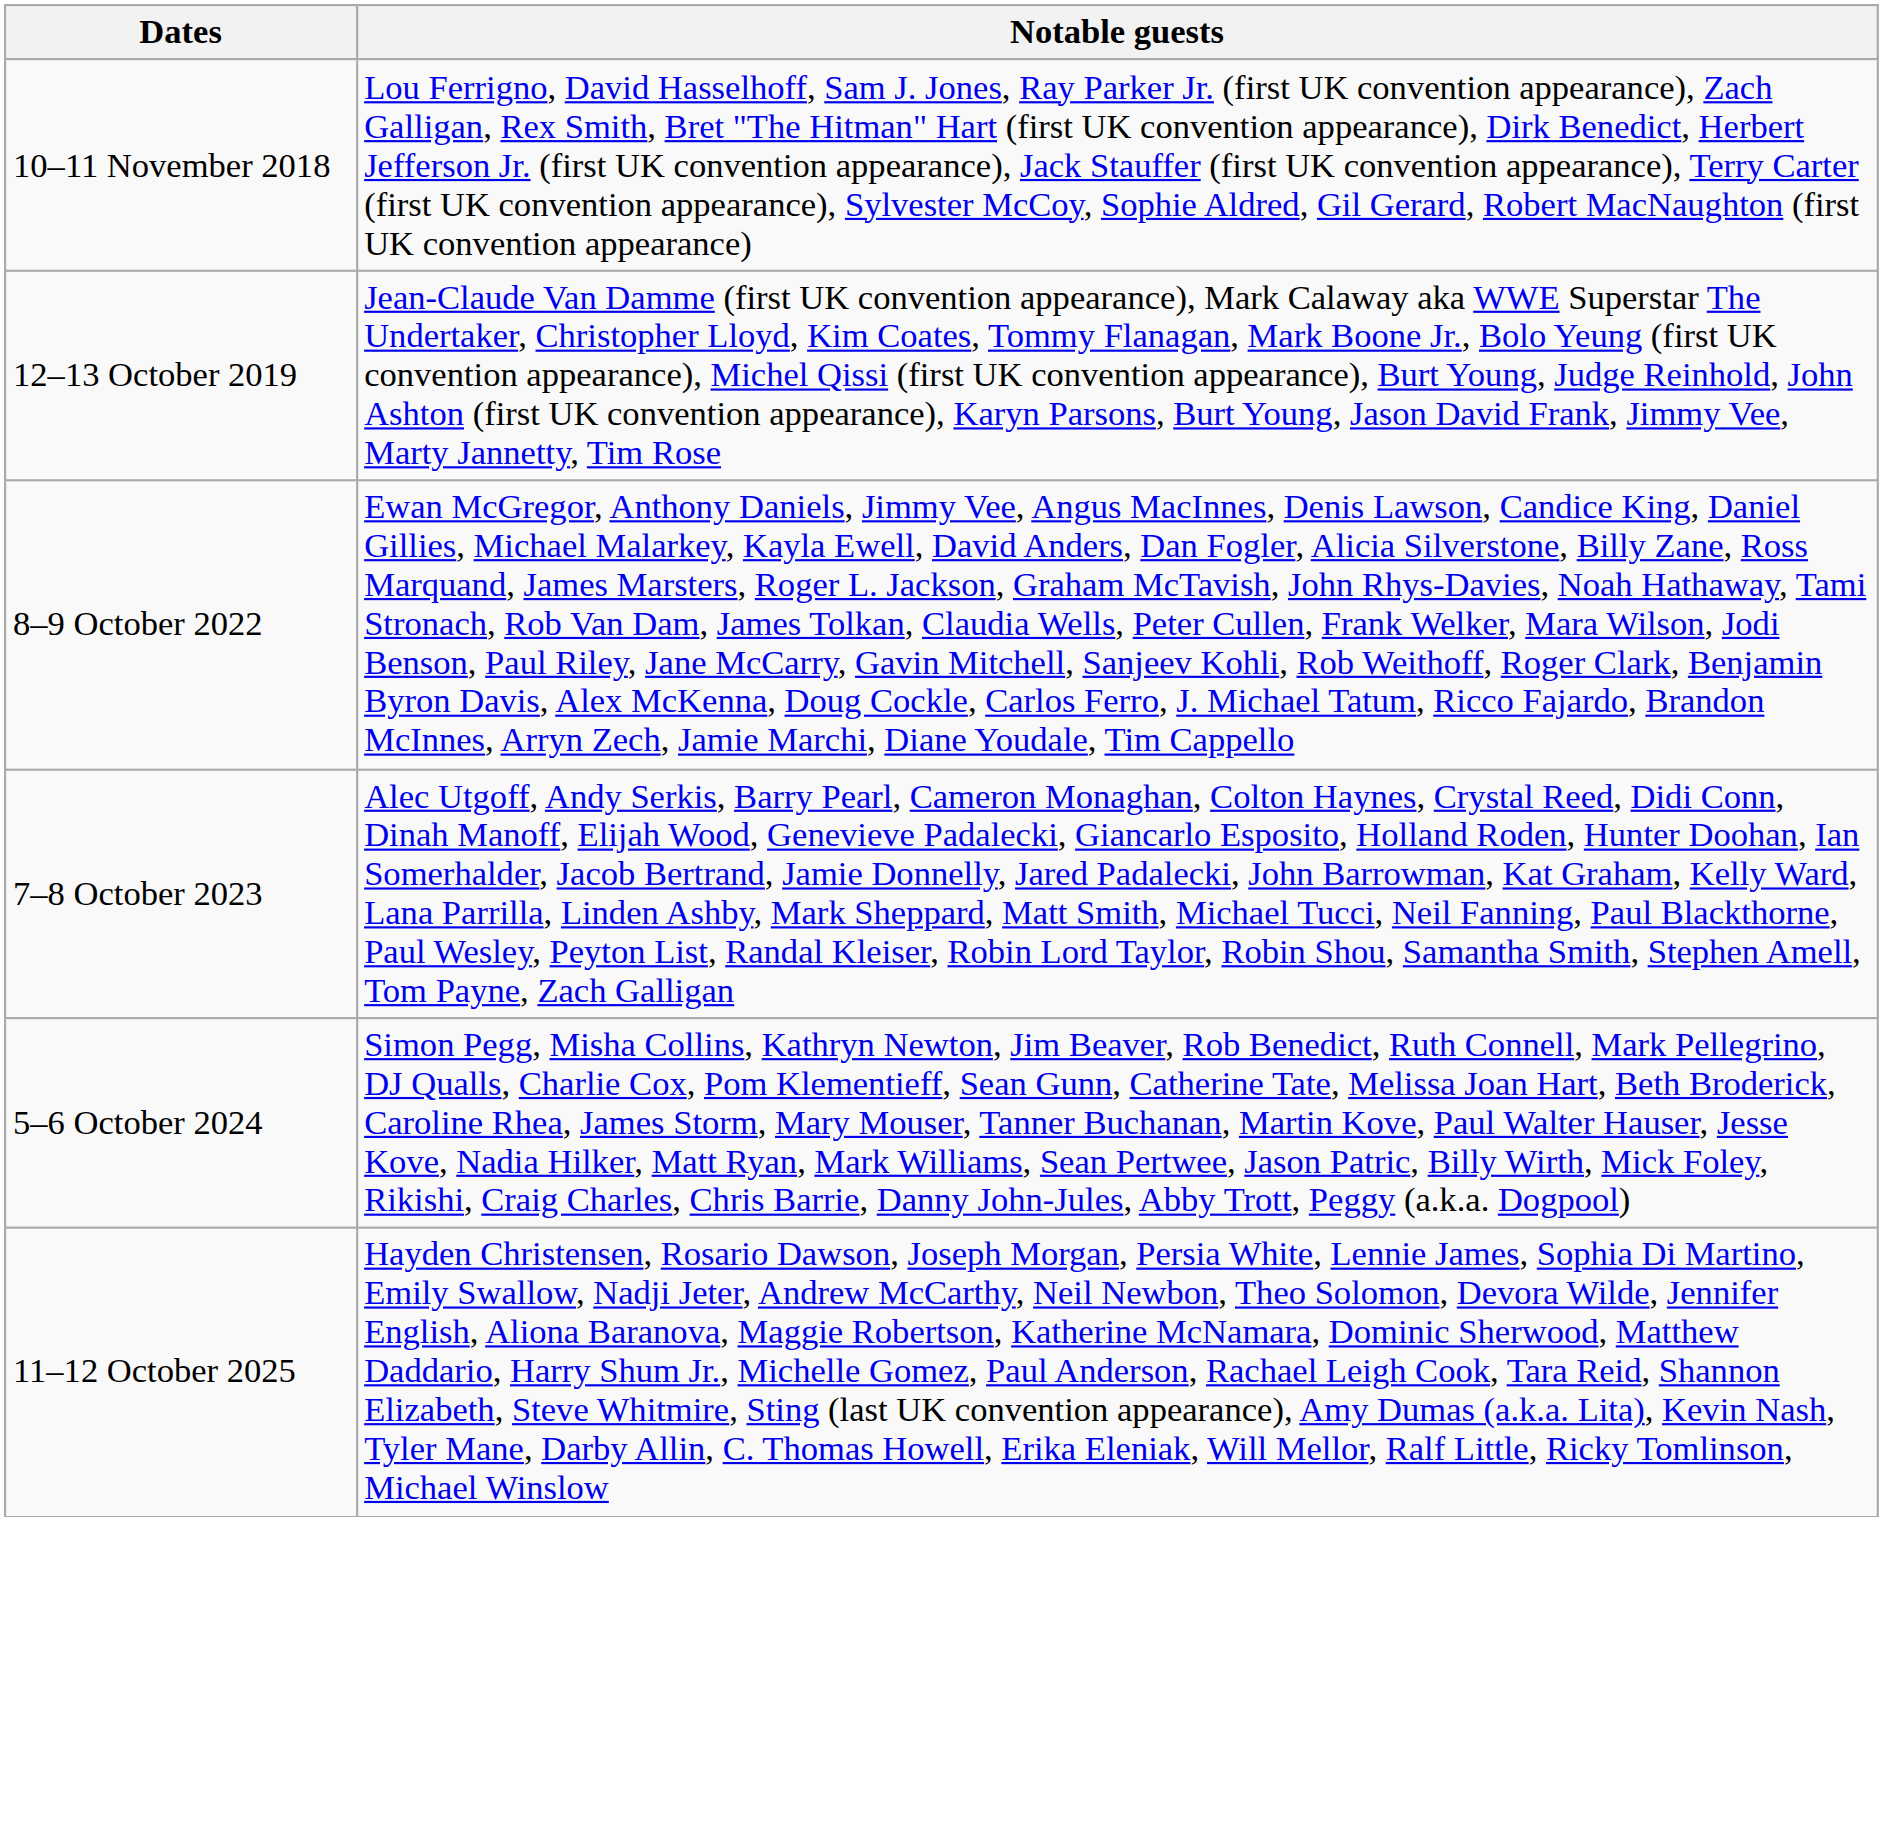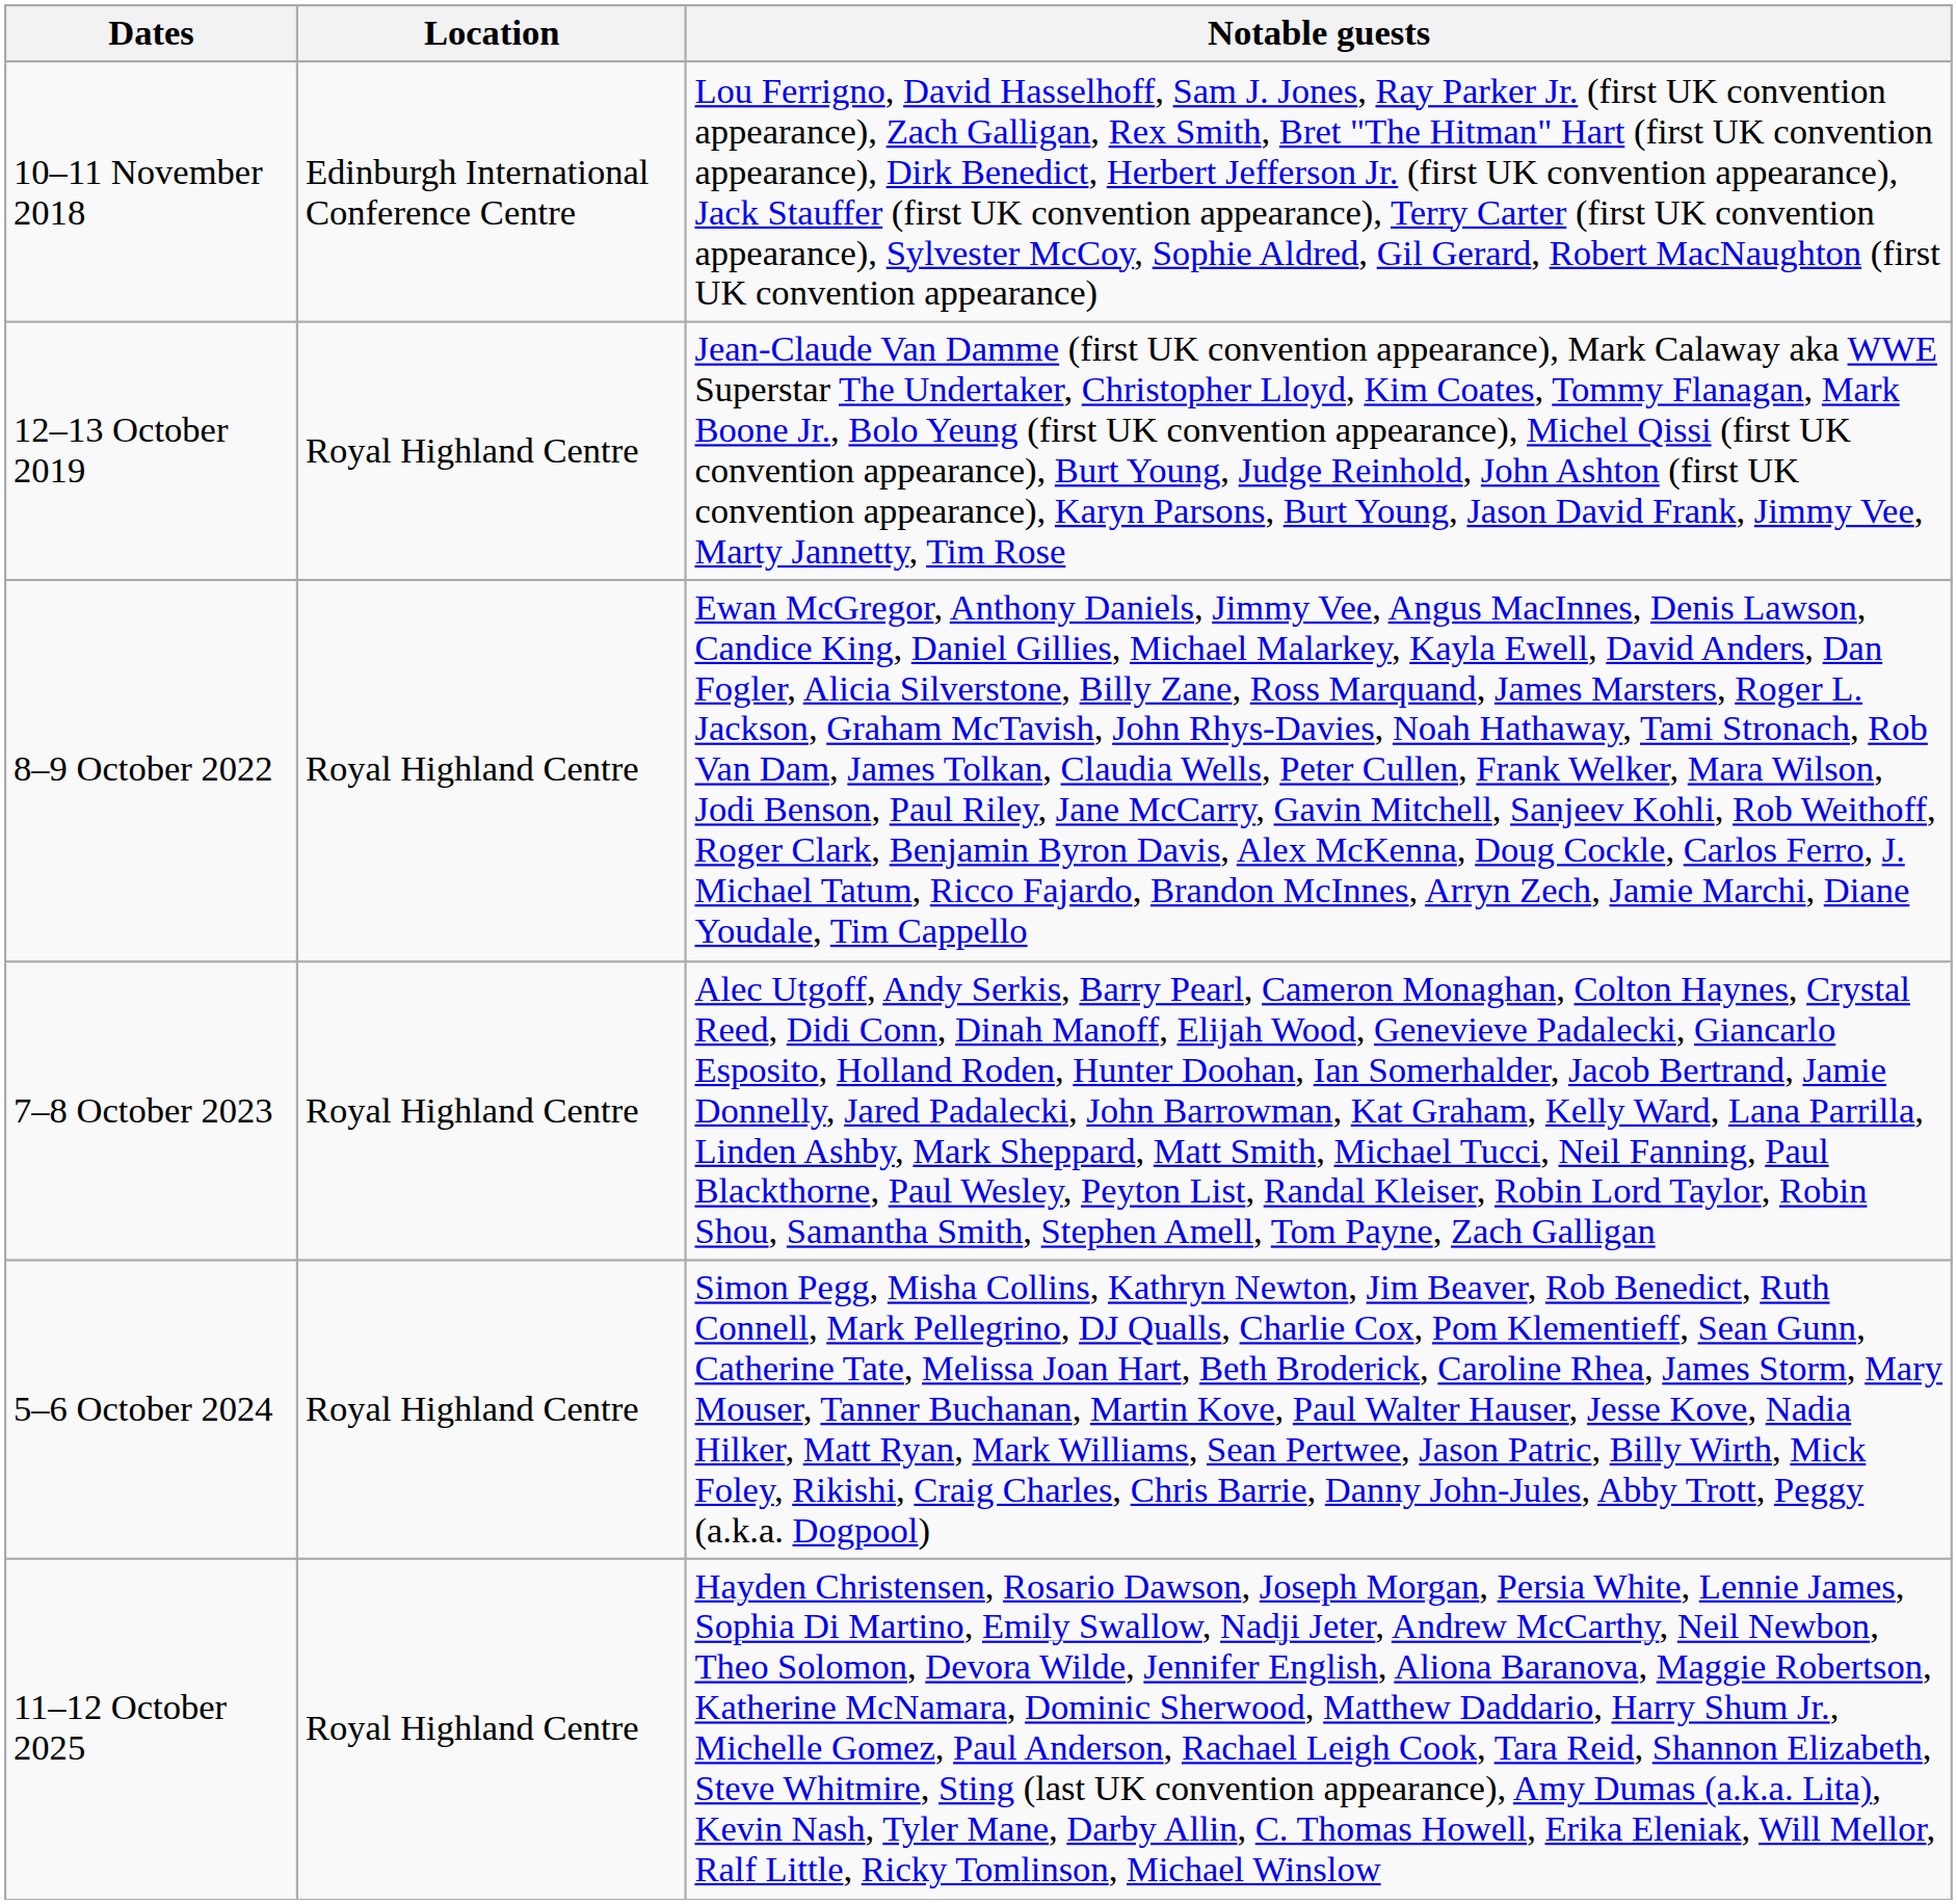 <table class="wikitable">
 <tr>
 <th style="width:15%;">Dates</th>
+<th style="width:20%;">Location</th>
 <th style="width:65%;">Notable guests</th>
 </tr>
 <tr>
 <td>10–11 November 2018</td>
+<td>Edinburgh International Conference Centre</td>
 <td><a href='#'>Lou Ferrigno</a>, <a href='#'>David Hasselhoff</a>, <a href='#'>Sam J. Jones</a>, <a href='#'>Ray Parker Jr.</a> (first UK convention appearance), <a href='#'>Zach Galligan</a>, <a href='#'>Rex Smith</a>, <a href='#'>Bret "The Hitman" Hart</a> (first UK convention appearance), <a href='#'>Dirk Benedict</a>, <a href='#'>Herbert Jefferson Jr.</a> (first UK convention appearance), <a href='#'>Jack Stauffer</a> (first UK convention appearance), <a href='#'>Terry Carter</a> (first UK convention appearance), <a href='#'>Sylvester McCoy</a>, <a href='#'>Sophie Aldred</a>, <a href='#'>Gil Gerard</a>, <a href='#'>Robert MacNaughton</a> (first UK convention appearance)</td>
 </tr>
 <tr>
 <td>12–13 October 2019</td>
+<td>Royal Highland Centre</td>
 <td><a href='#'>Jean-Claude Van Damme</a> (first UK convention appearance), Mark Calaway aka <a href='#'>WWE</a> Superstar <a href='#'>The Undertaker</a>, <a href='#'>Christopher Lloyd</a>, <a href='#'>Kim Coates</a>, <a href='#'>Tommy Flanagan</a>, <a href='#'>Mark Boone Jr.</a>, <a href='#'>Bolo Yeung</a> (first UK convention appearance), <a href='#'>Michel Qissi</a> (first UK convention appearance), <a href='#'>Burt Young</a>, <a href='#'>Judge Reinhold</a>, <a href='#'>John Ashton</a> (first UK convention appearance), <a href='#'>Karyn Parsons</a>, <a href='#'>Burt Young</a>, <a href='#'>Jason David Frank</a>, <a href='#'>Jimmy Vee</a>, <a href='#'>Marty Jannetty</a>, <a href='#'>Tim Rose</a></td>
 </tr>
 <tr>
 <td>8–9 October 2022</td>
+<td>Royal Highland Centre</td>
 <td><a href='#'>Ewan McGregor</a>, <a href='#'>Anthony Daniels</a>, <a href='#'>Jimmy Vee</a>, <a href='#'>Angus MacInnes</a>, <a href='#'>Denis Lawson</a>, <a href='#'>Candice King</a>, <a href='#'>Daniel Gillies</a>, <a href='#'>Michael Malarkey</a>, <a href='#'>Kayla Ewell</a>, <a href='#'>David Anders</a>, <a href='#'>Dan Fogler</a>, <a href='#'>Alicia Silverstone</a>, <a href='#'>Billy Zane</a>, <a href='#'>Ross Marquand</a>, <a href='#'>James Marsters</a>, <a href='#'>Roger L. Jackson</a>, <a href='#'>Graham McTavish</a>, <a href='#'>John Rhys-Davies</a>, <a href='#'>Noah Hathaway</a>, <a href='#'>Tami Stronach</a>, <a href='#'>Rob Van Dam</a>, <a href='#'>James Tolkan</a>, <a href='#'>Claudia Wells</a>, <a href='#'>Peter Cullen</a>, <a href='#'>Frank Welker</a>, <a href='#'>Mara Wilson</a>, <a href='#'>Jodi Benson</a>, <a href='#'>Paul Riley</a>, <a href='#'>Jane McCarry</a>, <a href='#'>Gavin Mitchell</a>, <a href='#'>Sanjeev Kohli</a>, <a href='#'>Rob Weithoff</a>, <a href='#'>Roger Clark</a>, <a href='#'>Benjamin Byron Davis</a>, <a href='#'>Alex McKenna</a>, <a href='#'>Doug Cockle</a>, <a href='#'>Carlos Ferro</a>, <a href='#'>J. Michael Tatum</a>, <a href='#'>Ricco Fajardo</a>, <a href='#'>Brandon McInnes</a>, <a href='#'>Arryn Zech</a>, <a href='#'>Jamie Marchi</a>, <a href='#'>Diane Youdale</a>, <a href='#'>Tim Cappello</a></td>
 </tr>
 <tr>
 <td>7–8 October 2023</td>
+<td>Royal Highland Centre</td>
 <td><a href='#'>Alec Utgoff</a>, <a href='#'>Andy Serkis</a>, <a href='#'>Barry Pearl</a>, <a href='#'>Cameron Monaghan</a>, <a href='#'>Colton Haynes</a>, <a href='#'>Crystal Reed</a>, <a href='#'>Didi Conn</a>, <a href='#'>Dinah Manoff</a>, <a href='#'>Elijah Wood</a>, <a href='#'>Genevieve Padalecki</a>, <a href='#'>Giancarlo Esposito</a>, <a href='#'>Holland Roden</a>, <a href='#'>Hunter Doohan</a>, <a href='#'>Ian Somerhalder</a>, <a href='#'>Jacob Bertrand</a>, <a href='#'>Jamie Donnelly</a>, <a href='#'>Jared Padalecki</a>, <a href='#'>John Barrowman</a>, <a href='#'>Kat Graham</a>, <a href='#'>Kelly Ward</a>, <a href='#'>Lana Parrilla</a>, <a href='#'>Linden Ashby</a>, <a href='#'>Mark Sheppard</a>, <a href='#'>Matt Smith</a>, <a href='#'>Michael Tucci</a>, <a href='#'>Neil Fanning</a>, <a href='#'>Paul Blackthorne</a>, <a href='#'>Paul Wesley</a>, <a href='#'>Peyton List</a>, <a href='#'>Randal Kleiser</a>, <a href='#'>Robin Lord Taylor</a>, <a href='#'>Robin Shou</a>, <a href='#'>Samantha Smith</a>, <a href='#'>Stephen Amell</a>, <a href='#'>Tom Payne</a>, <a href='#'>Zach Galligan</a></td>
 </tr>
 <tr>
 <td>5–6 October 2024</td>
+<td>Royal Highland Centre</td>
 <td><a href='#'>Simon Pegg</a>, <a href='#'>Misha Collins</a>, <a href='#'>Kathryn Newton</a>, <a href='#'>Jim Beaver</a>, <a href='#'>Rob Benedict</a>, <a href='#'>Ruth Connell</a>, <a href='#'>Mark Pellegrino</a>, <a href='#'>DJ Qualls</a>, <a href='#'>Charlie Cox</a>, <a href='#'>Pom Klementieff</a>, <a href='#'>Sean Gunn</a>, <a href='#'>Catherine Tate</a>, <a href='#'>Melissa Joan Hart</a>, <a href='#'>Beth Broderick</a>, <a href='#'>Caroline Rhea</a>, <a href='#'>James Storm</a>, <a href='#'>Mary Mouser</a>, <a href='#'>Tanner Buchanan</a>, <a href='#'>Martin Kove</a>, <a href='#'>Paul Walter Hauser</a>, <a href='#'>Jesse Kove</a>, <a href='#'>Nadia Hilker</a>, <a href='#'>Matt Ryan</a>, <a href='#'>Mark Williams</a>, <a href='#'>Sean Pertwee</a>, <a href='#'>Jason Patric</a>, <a href='#'>Billy Wirth</a>, <a href='#'>Mick Foley</a>, <a href='#'>Rikishi</a>, <a href='#'>Craig Charles</a>, <a href='#'>Chris Barrie</a>, <a href='#'>Danny John-Jules</a>, <a href='#'>Abby Trott</a>, <a href='#'>Peggy</a> (a.k.a. <a href='#'>Dogpool</a>)</td>
 </tr>
 <tr>
 <td>11–12 October 2025</td>
+<td>Royal Highland Centre</td>
 <td><a href='#'>Hayden Christensen</a>, <a href='#'>Rosario Dawson</a>, <a href='#'>Joseph Morgan</a>, <a href='#'>Persia White</a>, <a href='#'>Lennie James</a>, <a href='#'>Sophia Di Martino</a>, <a href='#'>Emily Swallow</a>, <a href='#'>Nadji Jeter</a>, <a href='#'>Andrew McCarthy</a>, <a href='#'>Neil Newbon</a>, <a href='#'>Theo Solomon</a>, <a href='#'>Devora Wilde</a>, <a href='#'>Jennifer English</a>, <a href='#'>Aliona Baranova</a>, <a href='#'>Maggie Robertson</a>, <a href='#'>Katherine McNamara</a>, <a href='#'>Dominic Sherwood</a>, <a href='#'>Matthew Daddario</a>, <a href='#'>Harry Shum Jr.</a>, <a href='#'>Michelle Gomez</a>, <a href='#'>Paul Anderson</a>, <a href='#'>Rachael Leigh Cook</a>, <a href='#'>Tara Reid</a>, <a href='#'>Shannon Elizabeth</a>, <a href='#'>Steve Whitmire</a>, <a href='#'>Sting</a> (last UK convention appearance), <a href='#'>Amy Dumas (a.k.a. Lita)</a>, <a href='#'>Kevin Nash</a>, <a href='#'>Tyler Mane</a>, <a href='#'>Darby Allin</a>, <a href='#'>C. Thomas Howell</a>, <a href='#'>Erika Eleniak</a>, <a href='#'>Will Mellor</a>, <a href='#'>Ralf Little</a>, <a href='#'>Ricky Tomlinson</a>, <a href='#'>Michael Winslow</a></td>
 </tr>
 </table>
